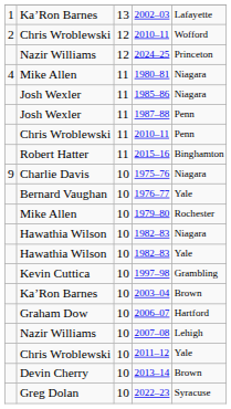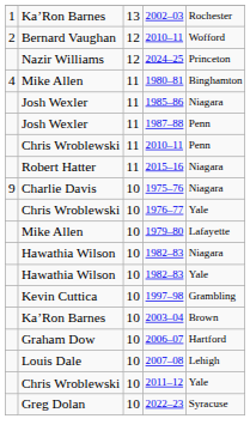 <table class="wikitable">
 <tr>
 </tr>
 <tr>
 <td>1</td>
 <td>Ka’Ron Barnes</td>
 <td>13</td>
 <td style="font-size:80%;"><a href='#'>2002–03</a></td>
-<td style="font-size:80%;">Lafayette</td>
+<td style="font-size:80%;">Rochester</td>
 </tr>
 <tr>
 <td>2</td>
-<td>Chris Wroblewski</td>
+<td>Bernard Vaughan</td>
 <td>12</td>
 <td style="font-size:80%;"><a href='#'>2010–11</a></td>
 <td style="font-size:80%;">Wofford</td>
 </tr>
 <tr>
 <td></td>
 <td>Nazir Williams</td>
 <td>12</td>
 <td style="font-size:80%;"><a href='#'>2024–25</a></td>
 <td style="font-size:80%;">Princeton</td>
 </tr>
 <tr>
 <td>4</td>
 <td>Mike Allen</td>
 <td>11</td>
 <td style="font-size:80%;"><a href='#'>1980–81</a></td>
-<td style="font-size:80%;">Niagara</td>
+<td style="font-size:80%;">Binghamton</td>
 </tr>
 <tr>
 <td></td>
 <td>Josh Wexler</td>
 <td>11</td>
 <td style="font-size:80%;"><a href='#'>1985–86</a></td>
 <td style="font-size:80%;">Niagara</td>
 </tr>
 <tr>
 <td></td>
 <td>Josh Wexler</td>
 <td>11</td>
 <td style="font-size:80%;"><a href='#'>1987–88</a></td>
 <td style="font-size:80%;">Penn</td>
 </tr>
 <tr>
 <td></td>
 <td>Chris Wroblewski</td>
 <td>11</td>
 <td style="font-size:80%;"><a href='#'>2010–11</a></td>
 <td style="font-size:80%;">Penn</td>
 </tr>
 <tr>
 <td></td>
 <td>Robert Hatter</td>
 <td>11</td>
 <td style="font-size:80%;"><a href='#'>2015–16</a></td>
-<td style="font-size:80%;">Binghamton</td>
+<td style="font-size:80%;">Niagara</td>
 </tr>
 <tr>
 <td>9</td>
 <td>Charlie Davis</td>
 <td>10</td>
 <td style="font-size:80%;"><a href='#'>1975–76</a></td>
 <td style="font-size:80%;">Niagara</td>
 </tr>
 <tr>
 <td></td>
-<td>Bernard Vaughan</td>
+<td>Chris Wroblewski</td>
 <td>10</td>
 <td style="font-size:80%;"><a href='#'>1976–77</a></td>
 <td style="font-size:80%;">Yale</td>
 </tr>
 <tr>
 <td></td>
 <td>Mike Allen</td>
 <td>10</td>
 <td style="font-size:80%;"><a href='#'>1979–80</a></td>
-<td style="font-size:80%;">Rochester</td>
+<td style="font-size:80%;">Lafayette</td>
 </tr>
 <tr>
 <td></td>
 <td>Hawathia Wilson</td>
 <td>10</td>
 <td style="font-size:80%;"><a href='#'>1982–83</a></td>
 <td style="font-size:80%;">Niagara</td>
 </tr>
 <tr>
 <td></td>
 <td>Hawathia Wilson</td>
 <td>10</td>
 <td style="font-size:80%;"><a href='#'>1982–83</a></td>
 <td style="font-size:80%;">Yale</td>
 </tr>
 <tr>
 <td></td>
 <td>Kevin Cuttica</td>
 <td>10</td>
 <td style="font-size:80%;"><a href='#'>1997–98</a></td>
 <td style="font-size:80%;">Grambling</td>
 </tr>
 <tr>
 <td></td>
 <td>Ka’Ron Barnes</td>
 <td>10</td>
 <td style="font-size:80%;"><a href='#'>2003–04</a></td>
 <td style="font-size:80%;">Brown</td>
 </tr>
 <tr>
 <td></td>
 <td>Graham Dow</td>
 <td>10</td>
 <td style="font-size:80%;"><a href='#'>2006–07</a></td>
 <td style="font-size:80%;">Hartford</td>
 </tr>
 <tr>
 <td></td>
-<td>Nazir Williams</td>
+<td>Louis Dale</td>
 <td>10</td>
 <td style="font-size:80%;"><a href='#'>2007–08</a></td>
 <td style="font-size:80%;">Lehigh</td>
 </tr>
 <tr>
 <td></td>
 <td>Chris Wroblewski</td>
 <td>10</td>
 <td style="font-size:80%;"><a href='#'>2011–12</a></td>
 <td style="font-size:80%;">Yale</td>
 </tr>
 <tr>
 <td></td>
-<td>Devin Cherry</td>
-<td>10</td>
-<td style="font-size:80%;"><a href='#'>2013–14</a></td>
-<td style="font-size:80%;">Brown</td>
-</tr>
-<tr>
-<td></td>
 <td>Greg Dolan</td>
 <td>10</td>
 <td style="font-size:80%;"><a href='#'>2022–23</a></td>
 <td style="font-size:80%;">Syracuse</td>
 </tr>
 </table>
